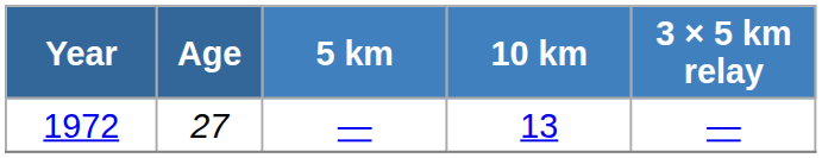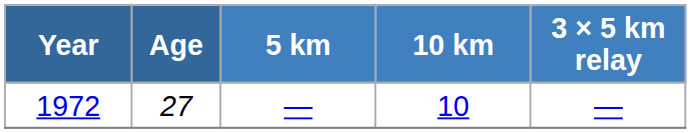 <table class="wikitable" style="font-size:95%; text-align:center; border:grey solid 1px; border-collapse:collapse; background:#ffffff;">
 <tr>
 <th style="background-color:#369; color:white; width:60px;"> Year </th>
 <th style="background-color:#369; color:white; width:40px;"> Age </th>
 <th style="background-color:#4180be; color:white; width:75px;"> 5 km </th>
 <th style="background-color:#4180be; color:white; width:75px;"> 10 km </th>
 <th style="background-color:#4180be; color:white; width:75px;"> 3 × 5 km <br> relay </th>
 </tr>
 <tr>
 <td><a href='#'>1972</a></td>
 <td><em>27</em></td>
 <td><a href='#'>—</a></td>
-<td><a href='#'>13</a></td>
+<td><a href='#'>10</a></td>
 <td><a href='#'>—</a></td>
 </tr>
 <tr>
 </tr>
 </table>
